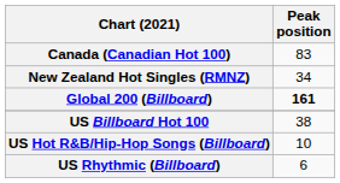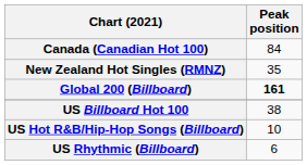 <table class="wikitable sortable plainrowheaders" style="text-align:center">
 <tr>
 <th scope="col">Chart (2021)</th>
 <th scope="col">Peak<br>position</th>
 </tr>
 <tr>
 <th scope="row">Canada (<a href='#'>Canadian Hot 100</a>)</th>
-<td>83</td>
+<td>84</td>
 </tr>
 <tr>
 <th scope="row">New Zealand Hot Singles (<a href='#'>RMNZ</a>)</th>
-<td>34</td>
+<td>35</td>
 </tr>
 <tr>
 <th scope="row"><a href='#'>Global 200</a> (<em><a href='#'>Billboard</a></em>)</th>
 <td><strong>161</strong></td>
 </tr>
 <tr>
 </tr>
 <tr>
 </tr>
 <tr>
 <th scope="row">US <a href='#'><em>Billboard</em> Hot 100</a></th>
 <td>38</td>
 </tr>
 <tr>
 <th scope="row">US <a href='#'>Hot R&B/Hip-Hop Songs</a> (<em><a href='#'>Billboard</a></em>)</th>
 <td>10</td>
 </tr>
 <tr>
 <th scope="row">US <a href='#'>Rhythmic</a> (<em><a href='#'>Billboard</a></em>)</th>
 <td>6</td>
 </tr>
 </table>
